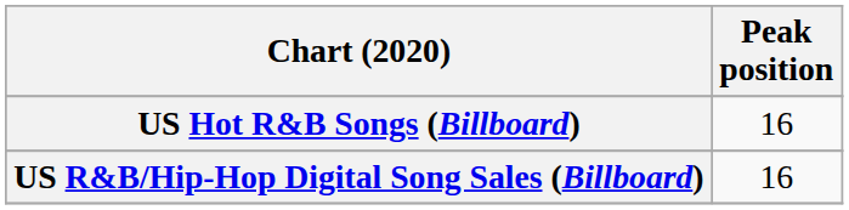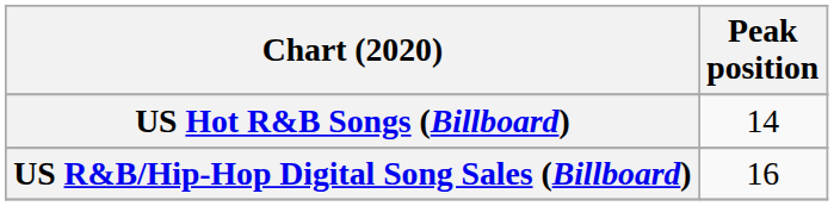 <table class="wikitable sortable plainrowheaders" style="text-align:center;">
 <tr>
 <th scope="col">Chart (2020)</th>
 <th scope="col">Peak<br>position</th>
 </tr>
 <tr>
 </tr>
 <tr>
 </tr>
 <tr>
 </tr>
 <tr>
 </tr>
 <tr>
 </tr>
 <tr>
 </tr>
 <tr>
 </tr>
 <tr>
 <th scope="row">US <a href='#'>Hot R&B Songs</a> (<em><a href='#'>Billboard</a></em>)</th>
-<td>16</td>
+<td>14</td>
 </tr>
 <tr>
 </tr>
 <tr>
 <th scope="row">US <a href='#'>R&B/Hip-Hop Digital Song Sales</a> (<em><a href='#'>Billboard</a></em>)</th>
 <td>16</td>
 </tr>
 <tr>
 </tr>
 </table>
